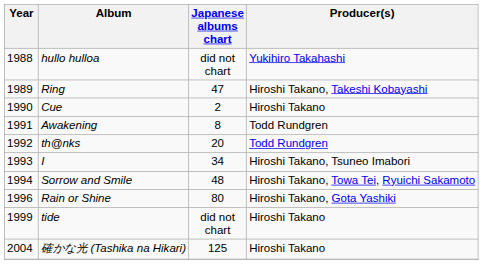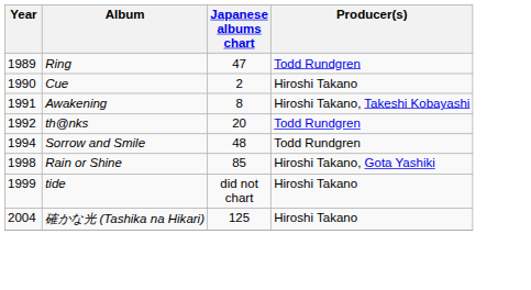 <table class="wikitable">
 <tr>
 <th align="left" valign="top" width="40">Year</th>
 <th align="left" valign="top">Album</th>
 <th align="center" valign="top" width="40"><a href='#'>Japanese albums chart</a></th>
 <th align="left" valign="top">Producer(s)</th>
 </tr>
 <tr>
-<td align="left" valign="top">1988</td>
-<td align="left" valign="top"><em>hullo hulloa</em></td>
-<td align="center" valign="top">did not chart</td>
-<td align="left" valign="top"><a href='#'>Yukihiro Takahashi</a></td>
-</tr>
-<tr>
 <td align="left" valign="top">1989</td>
 <td align="left" valign="top"><em>Ring</em></td>
 <td align="center" valign="top">47</td>
-<td align="left" valign="top">Hiroshi Takano, <a href='#'>Takeshi Kobayashi</a></td>
+<td align="left" valign="top"><a href='#'>Todd Rundgren</a></td>
 </tr>
 <tr>
 <td align="left" valign="top">1990</td>
 <td align="left" valign="top"><em>Cue</em></td>
 <td align="center" valign="top">2</td>
 <td align="left" valign="top">Hiroshi Takano</td>
 </tr>
 <tr>
 <td align="left" valign="top">1991</td>
 <td align="left" valign="top"><em>Awakening</em></td>
 <td align="center" valign="top">8</td>
-<td align="left" valign="top">Todd Rundgren</td>
+<td align="left" valign="top">Hiroshi Takano, <a href='#'>Takeshi Kobayashi</a></td>
 </tr>
 <tr>
 <td align="left" valign="top">1992</td>
 <td align="left" valign="top"><em>th@nks</em></td>
 <td align="center" valign="top">20</td>
 <td align="left" valign="top"><a href='#'>Todd Rundgren</a></td>
 </tr>
 <tr>
-<td align="left" valign="top">1993</td>
-<td align="left" valign="top"><em>I</em></td>
-<td align="center" valign="top">34</td>
-<td align="left" valign="top">Hiroshi Takano, Tsuneo Imabori</td>
-</tr>
-<tr>
 <td align="left" valign="top">1994</td>
 <td align="left" valign="top"><em>Sorrow and Smile</em></td>
 <td align="center" valign="top">48</td>
-<td align="left" valign="top">Hiroshi Takano, <a href='#'>Towa Tei</a>, <a href='#'>Ryuichi Sakamoto</a></td>
+<td align="left" valign="top">Todd Rundgren</td>
 </tr>
 <tr>
-<td align="left" valign="top">1996</td>
+<td align="left" valign="top">1998</td>
 <td align="left" valign="top"><em>Rain or Shine</em></td>
-<td align="center" valign="top">80</td>
+<td align="center" valign="top">85</td>
 <td align="left" valign="top">Hiroshi Takano, <a href='#'>Gota Yashiki</a></td>
 </tr>
 <tr>
 <td align="left" valign="top">1999</td>
 <td align="left" valign="top"><em>tide</em></td>
 <td align="center" valign="top">did not chart</td>
 <td align="left" valign="top">Hiroshi Takano</td>
 </tr>
 <tr>
 <td align="left" valign="top">2004</td>
 <td align="left" valign="top"><em>確かな光 (Tashika na Hikari)</em></td>
 <td align="center" valign="top">125</td>
 <td align="left" valign="top">Hiroshi Takano</td>
 </tr>
 <tr>
 </tr>
 </table>
